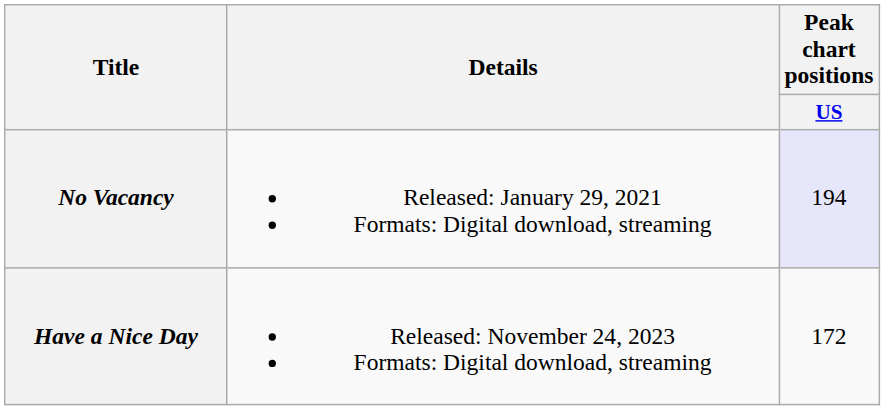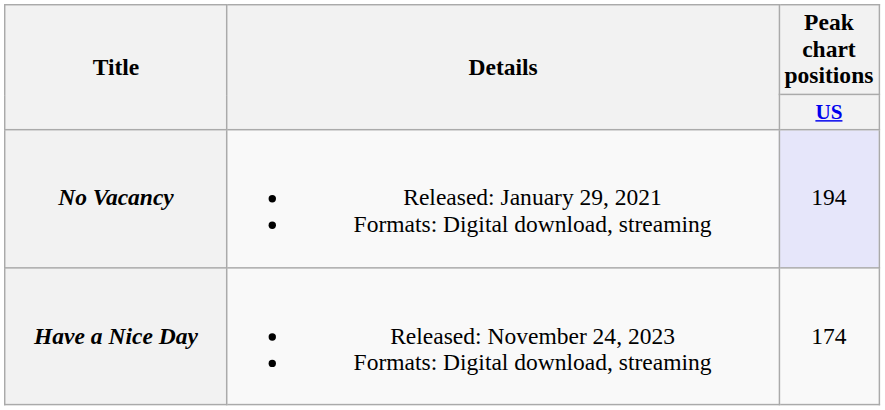 <table class="wikitable plainrowheaders" style="text-align:center;">
 <tr>
 <th scope="col" rowspan="2" style="width:9em;">Title</th>
 <th scope="col" rowspan="2" style="width:23em;">Details</th>
 <th scope="col">Peak chart positions</th>
 </tr>
 <tr>
 <th scope="col" style="width:3em;font-size:90%;"><a href='#'>US</a><br></th>
 </tr>
 <tr>
 <th scope="row"><em>No Vacancy</em></th>
 <td><br><ul><li>Released: January 29, 2021</li><li>Formats: Digital download, streaming</li></ul></td>
 <td style="background: lavender;">194</td>
 </tr>
 <tr>
 <th scope="row"><em>Have a Nice Day</em></th>
 <td><br><ul><li>Released: November 24, 2023</li><li>Formats: Digital download, streaming</li></ul></td>
-<td>172</td>
+<td>174</td>
 </tr>
 </table>
